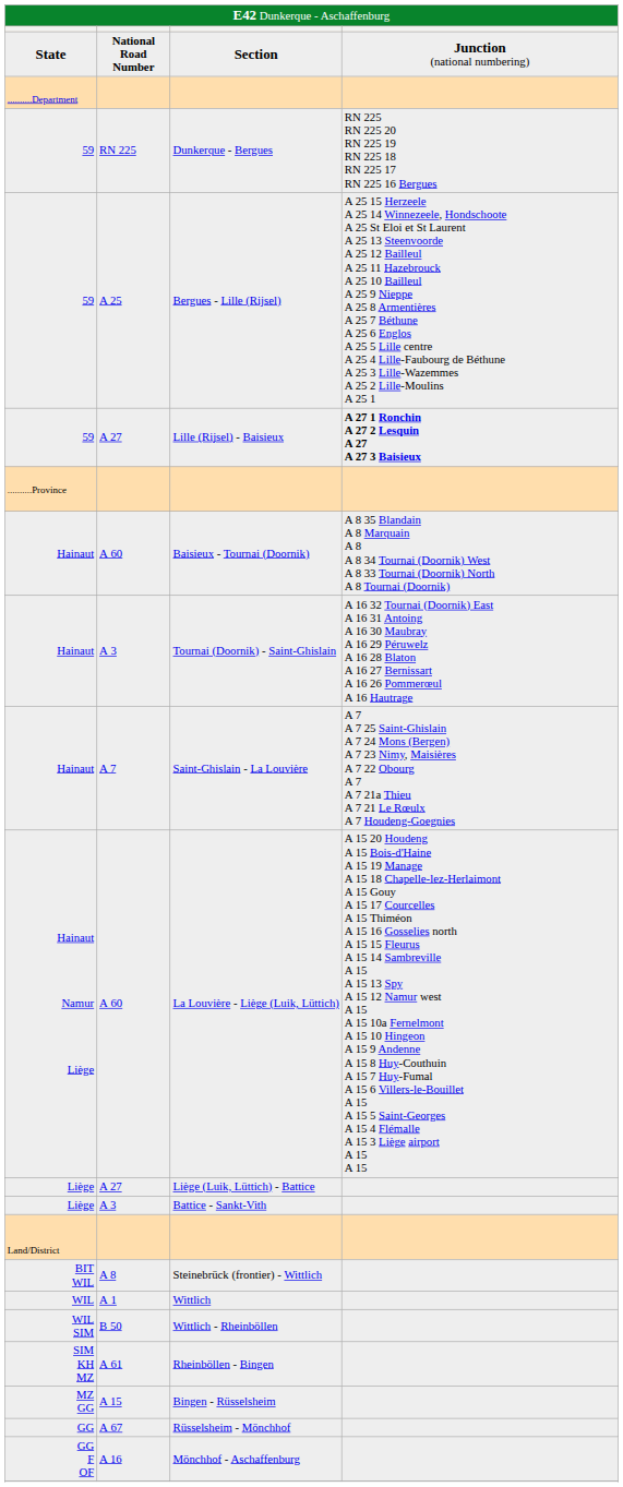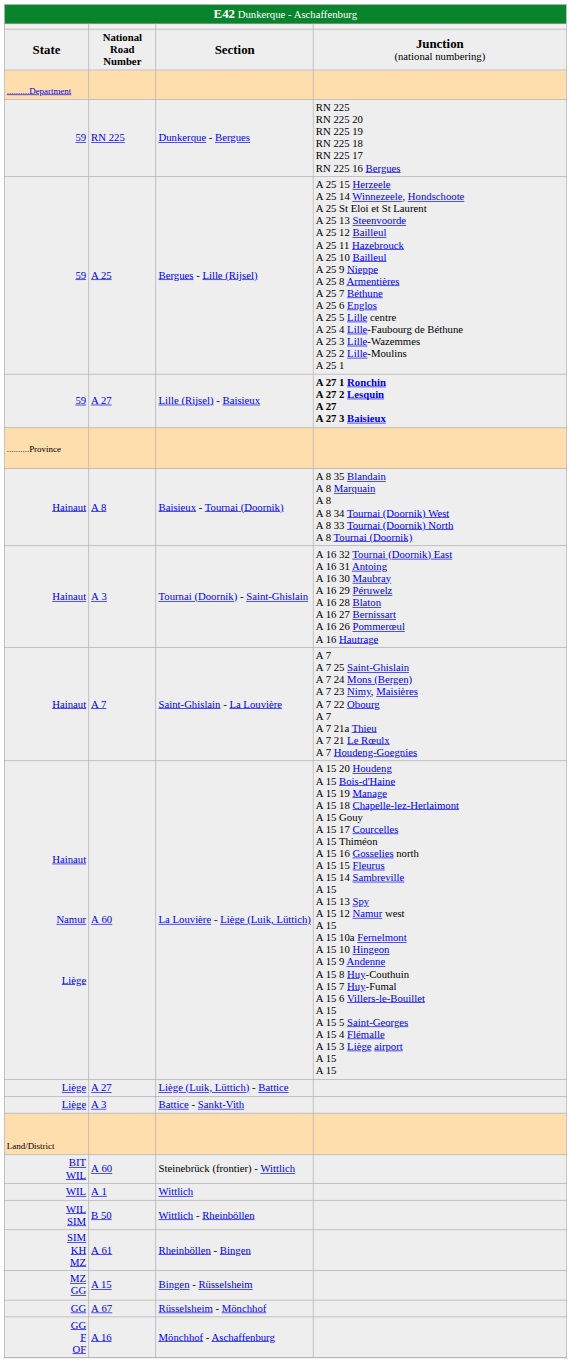 <table class="wikitable">
 <tr align="center" bgcolor="08842C" style="color: white;font-size:100%;">
 <td colspan="6"><big><strong>E42</strong></big>  Dunkerque - Aschaffenburg</td>
 </tr>
 <tr bgcolor="#FFDEAD">
 <th width="15%"></th>
 <th width="12%"></th>
 <th width="28%"></th>
 <th width="45%"></th>
 </tr>
 <tr bgcolor="#EEEEEE">
 <td align="center"><big><strong>State</strong></big></td>
 <td align="center"><strong>National <br>Road<br> Number</strong></td>
 <td align="center"><big><strong>Section</strong></big></td>
 <td align="center"><big><strong>Junction</strong></big> <br>(national numbering)</td>
 </tr>
 <tr bgcolor="#FFDEAD">
 <td>  <br><small><a href='#'>..........Department</a><br></small></td>
 <td></td>
 <td></td>
 <td></td>
 </tr>
 <tr bgcolor="#EEEEEE">
 <td align="right"><a href='#'>59</a></td>
 <td> <a href='#'>RN 225</a></td>
 <td><a href='#'>Dunkerque</a> - <a href='#'>Bergues</a></td>
 <td>RN 225    <br>RN 225  20<br>RN 225  19<br>RN 225  18<br>RN 225  17<br>RN 225  16 <a href='#'>Bergues</a></td>
 </tr>
 <tr bgcolor="#EEEEEE">
 <td align="right"><a href='#'>59</a></td>
 <td> <a href='#'>A 25</a></td>
 <td><a href='#'>Bergues</a> - <a href='#'>Lille (Rijsel)</a></td>
 <td>A 25   15 <a href='#'>Herzeele</a><br>A 25  14 <a href='#'>Winnezeele</a>, <a href='#'>Hondschoote</a><br>A 25   St Eloi et St Laurent<br>A 25  13 <a href='#'>Steenvoorde</a><br>A 25  12 <a href='#'>Bailleul</a><br>A 25  11  <a href='#'>Hazebrouck</a><br>A 25  10 <a href='#'>Bailleul</a><br>A 25  9 <a href='#'>Nieppe</a><br>A 25  8 <a href='#'>Armentières</a><br>A 25  7 <a href='#'>Béthune</a><br>A 25  6 <a href='#'>Englos</a><br>A 25  5 <a href='#'>Lille</a> centre<br>A 25  4 <a href='#'>Lille</a>-Faubourg de Béthune<br>A 25  3 <a href='#'>Lille</a>-Wazemmes<br>A 25  2 <a href='#'>Lille</a>-Moulins <br>A 25  1 </td>
 </tr>
 <tr bgcolor="#EEEEEE">
 <td align="right"><a href='#'>59</a></td>
 <td> <a href='#'>A 27</a></td>
 <td><a href='#'>Lille (Rijsel)</a> - <a href='#'>Baisieux</a></td>
 <td><strong>A 27  1 <a href='#'>Ronchin</a><br>A 27  2 <a href='#'>Lesquin</a><br>A 27   <br>A 27  3  <a href='#'>Baisieux</a></strong></td>
 </tr>
 <tr bgcolor="#FFDEAD">
 <td>   <br><small>..........Province<br><br></small></td>
 <td></td>
 <td></td>
 <td></td>
 </tr>
 <tr bgcolor="#EEEEEE">
 <td align="right"><a href='#'>Hainaut</a></td>
-<td> <a href='#'>A 60</a></td>
+<td> <a href='#'>A 8</a></td>
 <td><a href='#'>Baisieux</a> - <a href='#'>Tournai (Doornik)</a></td>
 <td>A 8  35 <a href='#'>Blandain</a><br>A 8   <a href='#'>Marquain</a>  <br>A 8  <br>A 8  34 <a href='#'>Tournai (Doornik) West</a><br>A 8  33  <a href='#'>Tournai (Doornik) North</a><br>A 8   <a href='#'>Tournai (Doornik)</a> </td>
 </tr>
 <tr bgcolor="#EEEEEE">
 <td align="right"><a href='#'>Hainaut</a></td>
 <td> <a href='#'>A 3</a></td>
 <td><a href='#'>Tournai (Doornik)</a> - <a href='#'>Saint-Ghislain</a></td>
 <td>A 16  32  <a href='#'>Tournai (Doornik) East</a><br>A 16  31  <a href='#'>Antoing</a><br>A 16  30  <a href='#'>Maubray</a><br>A 16  29  <a href='#'>Péruwelz</a><br>A 16  28  <a href='#'>Blaton</a><br>A 16  27  <a href='#'>Bernissart</a><br>A 16  26  <a href='#'>Pommerœul</a> <br>A 16  <a href='#'>Hautrage</a> </td>
 </tr>
 <tr bgcolor="#EEEEEE">
 <td align="right"><a href='#'>Hainaut</a></td>
 <td> <a href='#'>A 7</a></td>
 <td><a href='#'>Saint-Ghislain</a> - <a href='#'>La Louvière</a></td>
 <td>A 7    <br>A 7  25  <a href='#'>Saint-Ghislain</a> <br>A 7  24  <a href='#'>Mons (Bergen)</a><br>A 7  23  <a href='#'>Nimy</a>, <a href='#'>Maisières</a><br>A 7  22  <a href='#'>Obourg</a><br>A 7  <br>A 7  21a  <a href='#'>Thieu</a><br>A 7  21  <a href='#'>Le Rœulx</a><br>A 7   <a href='#'>Houdeng-Goegnies</a> </td>
 </tr>
 <tr bgcolor="#EEEEEE">
 <td align="right"><a href='#'>Hainaut</a><br><br><br><br><br><a href='#'>Namur</a><br><br><br><br><br><a href='#'>Liège</a></td>
 <td> <a href='#'>A 60</a></td>
 <td><a href='#'>La Louvière</a> - <a href='#'>Liège (Luik, Lüttich)</a></td>
 <td>A 15  20  <a href='#'>Houdeng</a><br>A 15   <a href='#'>Bois-d'Haine</a><br>A 15  19  <a href='#'>Manage</a><br>A 15  18  <a href='#'>Chapelle-lez-Herlaimont</a><br>A 15  Gouy  <br>A 15  17  <a href='#'>Courcelles</a><br>A 15  Thiméon <br>A 15  16  <a href='#'>Gosselies</a> north<br>A 15  15  <a href='#'>Fleurus</a><br>A 15  14  <a href='#'>Sambreville</a><br>A 15  <br>A 15  13  <a href='#'>Spy</a><br>A 15  12  <a href='#'>Namur</a> west<br>A 15  <br>A 15  10a  <a href='#'>Fernelmont</a> <br>A 15  10  <a href='#'>Hingeon</a> <br>A 15  9  <a href='#'>Andenne</a> <br>A 15  8  <a href='#'>Huy</a>-Couthuin <br>A 15  7  <a href='#'>Huy</a>-Fumal <br>A 15  6  <a href='#'>Villers-le-Bouillet</a> <br>A 15  <br>A 15  5 <a href='#'>Saint-Georges</a><br>A 15  4 <a href='#'>Flémalle</a> <br>A 15  3 <a href='#'>Liège</a> <a href='#'>airport</a><br>A 15 <br>A 15  </td>
 </tr>
 <tr bgcolor="#EEEEEE">
 <td align="right"><a href='#'>Liège</a></td>
 <td> <a href='#'>A 27</a></td>
 <td><a href='#'>Liège (Luik, Lüttich)</a> - <a href='#'>Battice</a></td>
 <td></td>
 </tr>
 <tr bgcolor="#EEEEEE">
 <td align="right"><a href='#'>Liège</a></td>
 <td> <a href='#'>A 3</a></td>
 <td><a href='#'>Battice</a> - <a href='#'>Sankt-Vith</a></td>
 <td></td>
 </tr>
 <tr bgcolor="#FFDEAD">
 <td>  <br><br><small>Land/District <br></small></td>
 <td></td>
 <td></td>
 <td></td>
 </tr>
 <tr bgcolor="#EEEEEE">
 <td align="right"><a href='#'>BIT</a><br><a href='#'>WIL</a></td>
-<td> <a href='#'>A 8</a></td>
+<td> <a href='#'>A 60</a></td>
 <td>Steinebrück (frontier)  - <a href='#'>Wittlich</a></td>
 <td></td>
 </tr>
 <tr bgcolor="#EEEEEE">
 <td align="right"><a href='#'>WIL</a></td>
 <td> <a href='#'>A 1</a></td>
 <td><a href='#'>Wittlich</a></td>
 <td></td>
 </tr>
 <tr bgcolor="#EEEEEE">
 <td align="right"><a href='#'>WIL</a><br><a href='#'>SIM</a></td>
 <td> <a href='#'>B 50</a></td>
 <td><a href='#'>Wittlich</a> - <a href='#'>Rheinböllen</a></td>
 <td></td>
 </tr>
 <tr bgcolor="#EEEEEE">
 <td align="right"><a href='#'>SIM</a><br><a href='#'>KH</a><br><a href='#'>MZ</a></td>
 <td> <a href='#'>A 61</a></td>
 <td><a href='#'>Rheinböllen</a> - <a href='#'>Bingen</a></td>
 <td></td>
 </tr>
 <tr bgcolor="#EEEEEE">
 <td align="right"><a href='#'>MZ</a><br><a href='#'>GG</a></td>
 <td> <a href='#'>A 15</a></td>
 <td><a href='#'>Bingen</a> - <a href='#'>Rüsselsheim</a></td>
 <td></td>
 </tr>
 <tr bgcolor="#EEEEEE">
 <td align="right"><a href='#'>GG</a></td>
 <td> <a href='#'>A 67</a></td>
 <td><a href='#'>Rüsselsheim</a> - <a href='#'>Mönchhof</a></td>
 <td></td>
 </tr>
 <tr bgcolor="#EEEEEE">
 <td align="right"><a href='#'>GG</a><br><a href='#'>F</a><br><a href='#'>OF</a></td>
 <td> <a href='#'>A 16</a></td>
 <td><a href='#'>Mönchhof</a> - <a href='#'>Aschaffenburg</a></td>
 <td></td>
 </tr>
 <tr bgcolor="#FFDEAD">
 </tr>
 <tr>
 </tr>
 </table>
